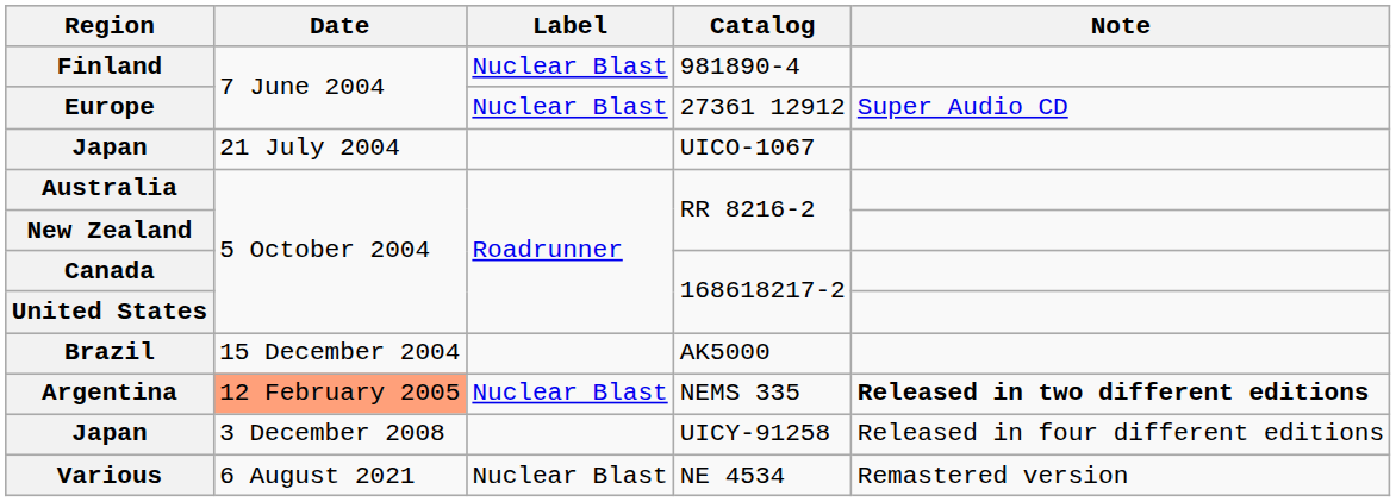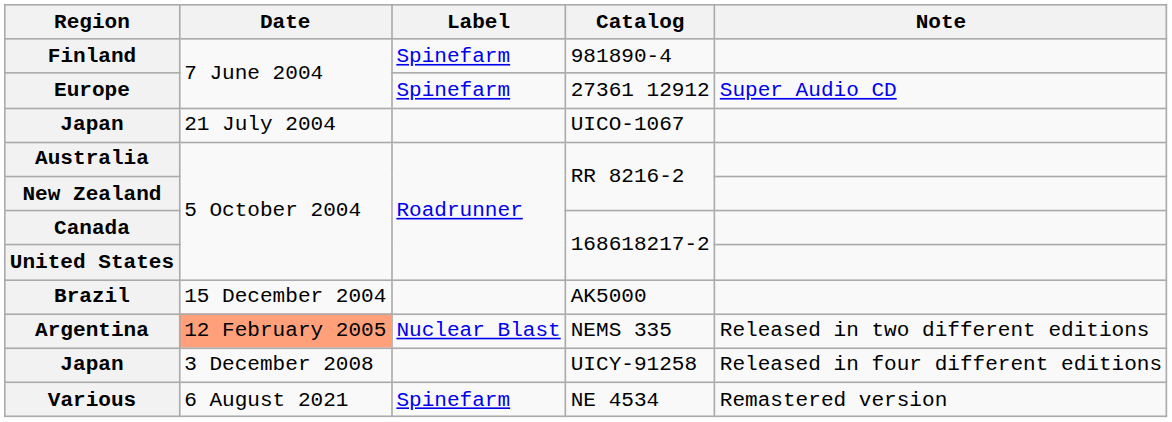 <table class="wikitable plainrowheaders">
 <tr>
 <th scope="col">Region</th>
 <th scope="col">Date</th>
 <th scope="col">Label</th>
 <th scope="col">Catalog </th>
 <th scope="col">Note</th>
 </tr>
 <tr>
 <th scope="row">Finland</th>
 <td rowspan="2">7 June 2004</td>
-<td><a href='#'>Nuclear Blast</a></td>
+<td><a href='#'>Spinefarm</a></td>
 <td>981890-4</td>
 <td></td>
 </tr>
 <tr>
 <th scope="row">Europe</th>
-<td><a href='#'>Nuclear Blast</a></td>
+<td><a href='#'>Spinefarm</a></td>
 <td>27361 12912</td>
 <td><a href='#'>Super Audio CD</a></td>
 </tr>
 <tr>
 <th scope="row">Japan</th>
 <td>21 July 2004</td>
 <td></td>
 <td>UICO-1067</td>
 <td></td>
 </tr>
 <tr>
 <th scope="row">Australia</th>
 <td rowspan="4">5 October 2004</td>
 <td rowspan="4"><a href='#'>Roadrunner</a></td>
 <td rowspan="2">RR 8216-2</td>
 <td></td>
 </tr>
 <tr>
 <th scope="row">New Zealand</th>
 <td></td>
 </tr>
 <tr>
 <th scope="row">Canada</th>
 <td rowspan="2">168618217-2</td>
 <td></td>
 </tr>
 <tr>
 <th scope="row">United States</th>
 <td></td>
 </tr>
 <tr>
 <th scope="row">Brazil</th>
 <td>15 December 2004</td>
 <td></td>
 <td>AK5000</td>
 <td></td>
 </tr>
 <tr>
 <th scope="row">Argentina</th>
 <td style="background: lightsalmon;">12 February 2005</td>
 <td><a href='#'>Nuclear Blast</a></td>
 <td>NEMS 335</td>
-<td><strong>Released in two different editions</strong></td>
+<td>Released in two different editions</td>
 </tr>
 <tr>
 <th scope="row">Japan</th>
 <td>3 December 2008</td>
 <td></td>
 <td>UICY-91258</td>
 <td>Released in four different editions</td>
 </tr>
 <tr>
 <th scope="row">Various</th>
 <td>6 August 2021</td>
-<td>Nuclear Blast</td>
+<td><a href='#'>Spinefarm</a></td>
 <td>NE 4534</td>
 <td>Remastered version</td>
 </tr>
 </table>
